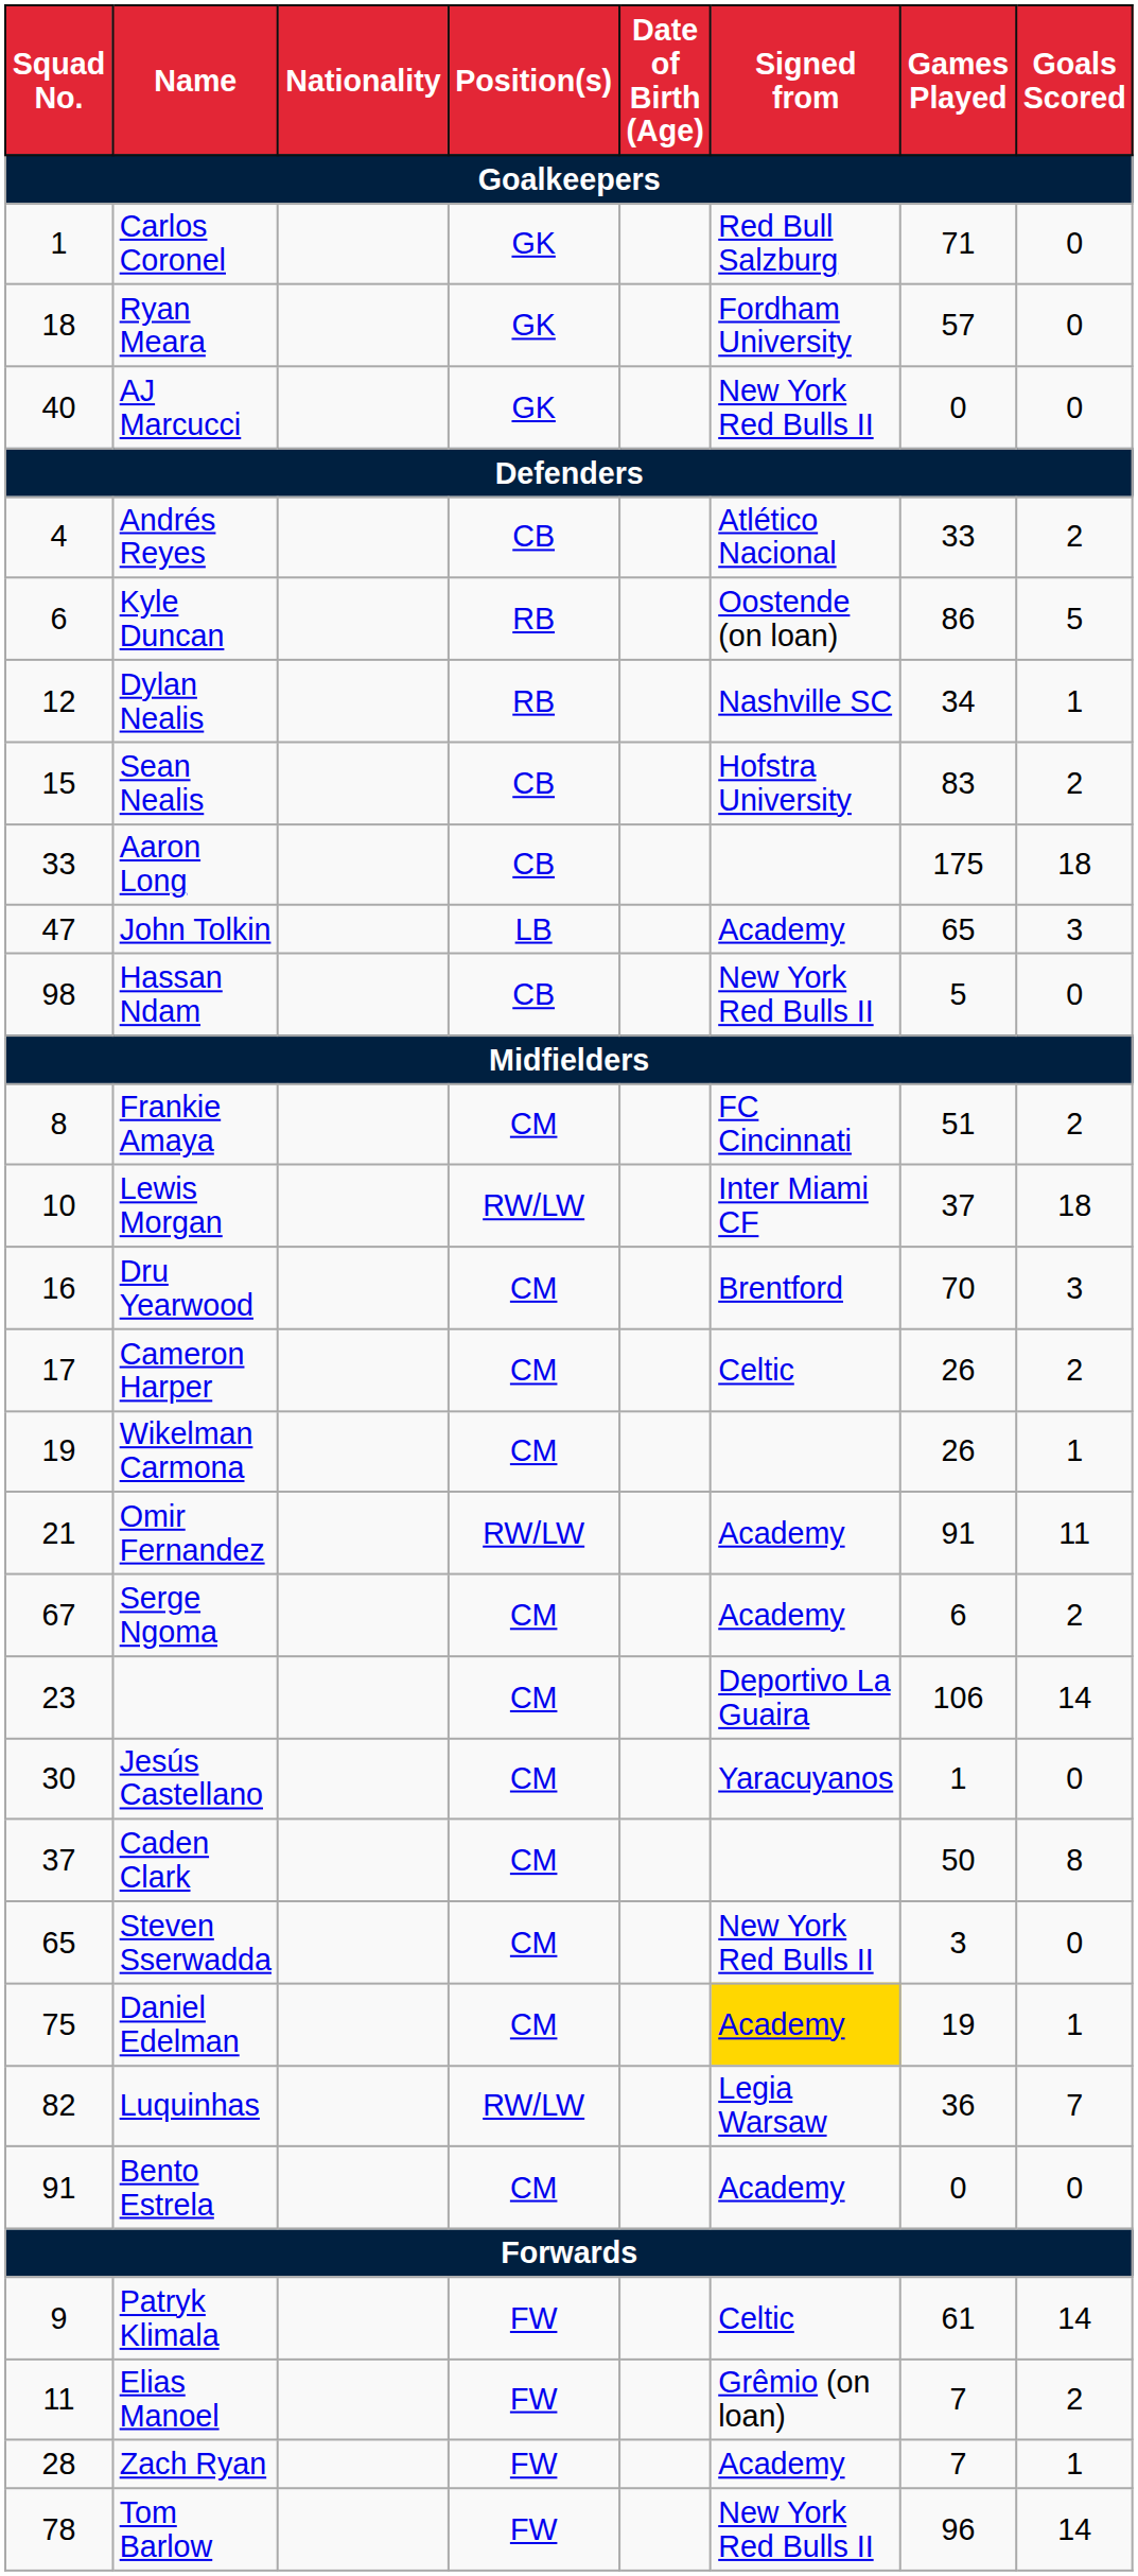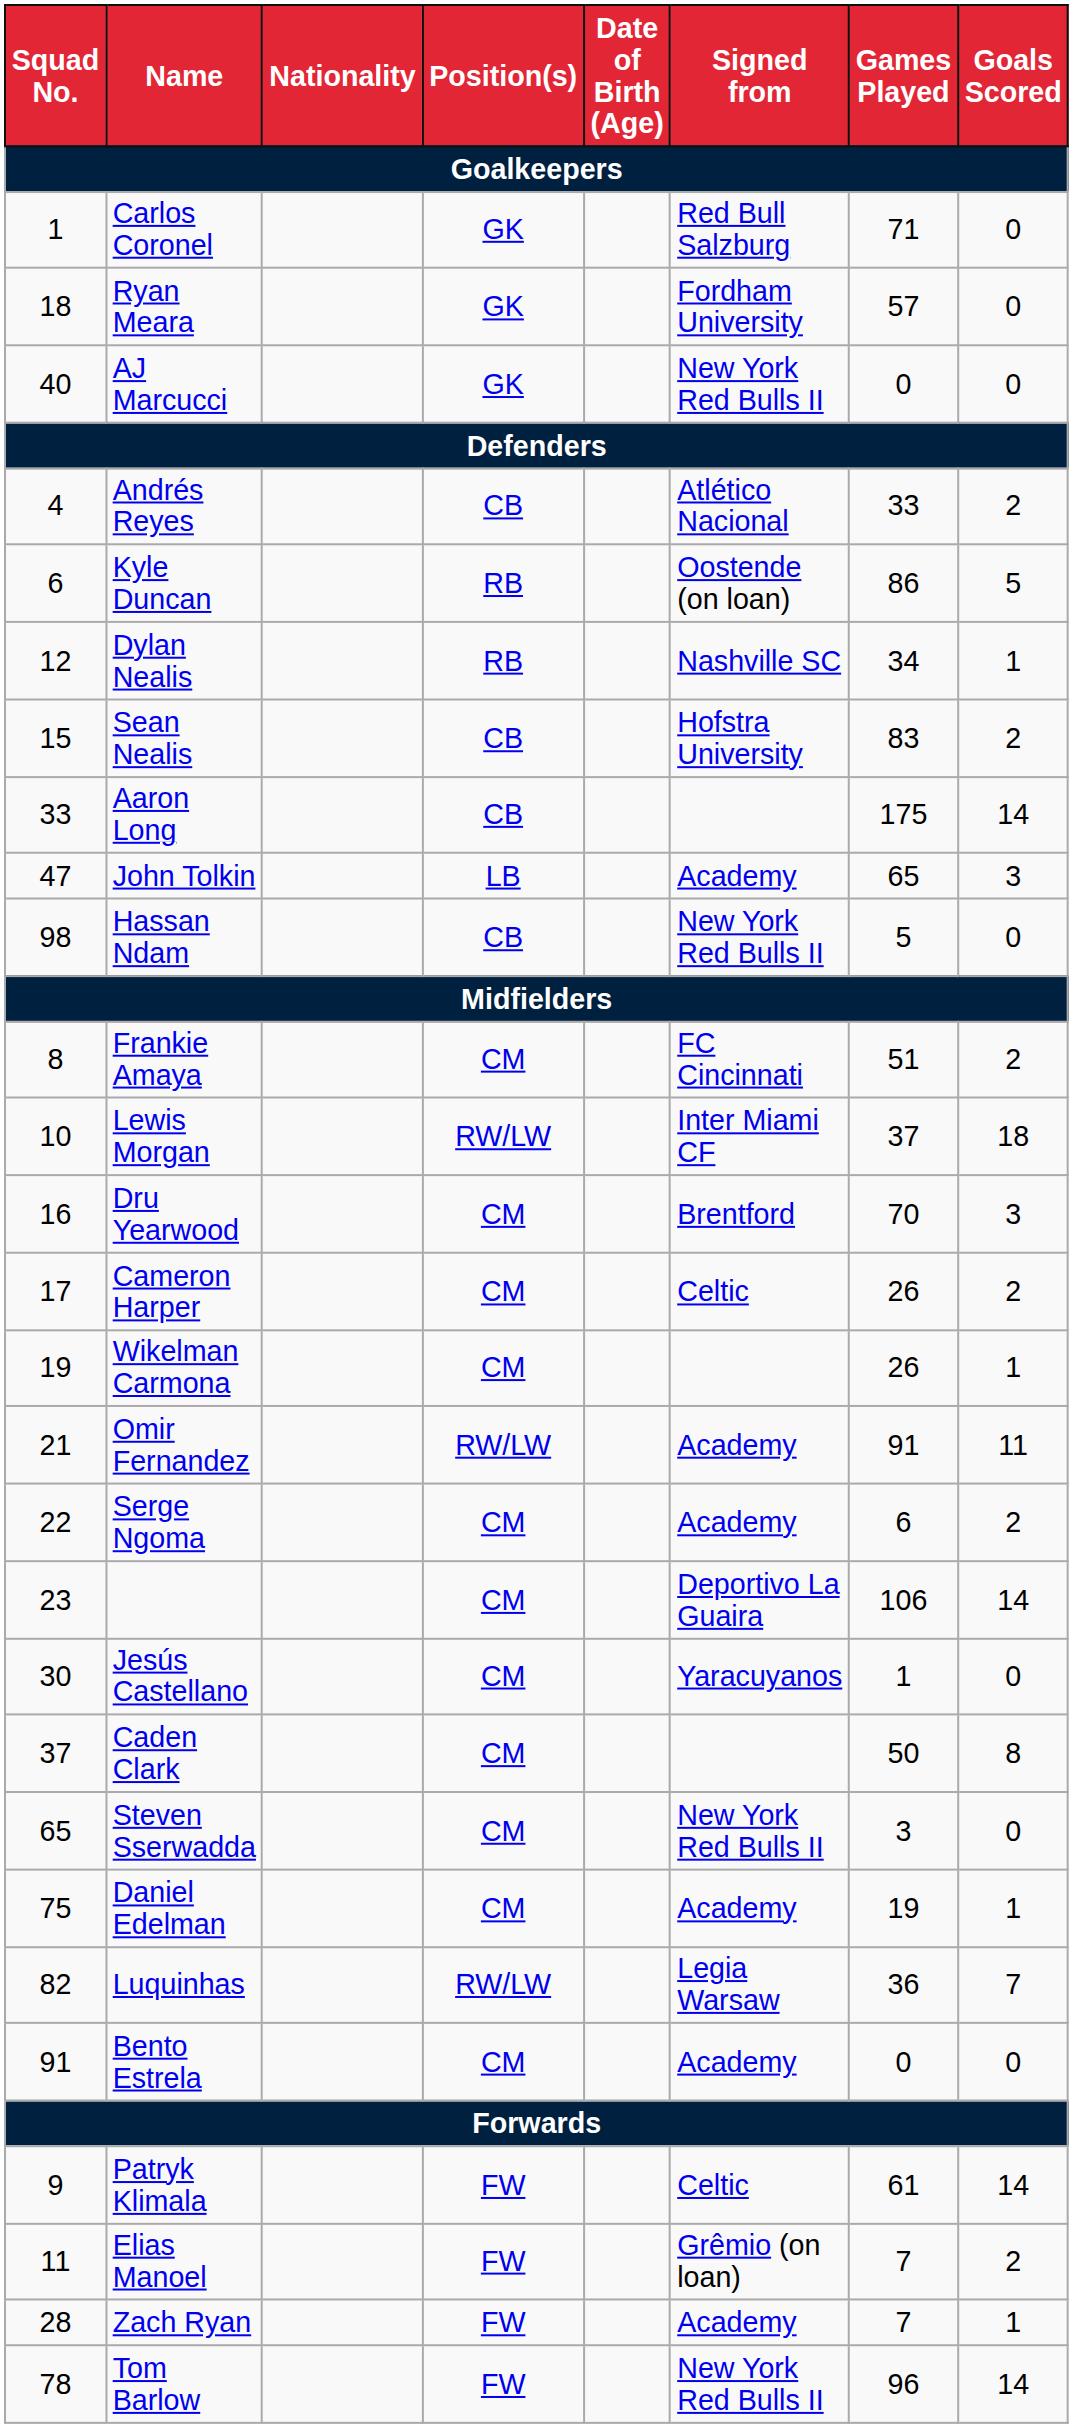 <table class="wikitable" style="text-align:center; font-size:90%; width:50%;">
 <tr>
 <th style="background:#E32636; color:#fff;  border:1px solid #0e0e0e; text-align:center;">Squad No.</th>
 <th style="background:#E32636; color:#fff;  border:1px solid #0e0e0e; text-align:center;">Name</th>
 <th style="background:#E32636; color:#fff;  border:1px solid #0e0e0e; text-align:center;">Nationality</th>
 <th style="background:#E32636; color:#fff;  border:1px solid #0e0e0e; text-align:center;">Position(s)</th>
 <th style="background:#E32636; color:#fff;  border:1px solid #0e0e0e; text-align:center;">Date of Birth (Age)</th>
 <th style="background:#E32636; color:#fff;  border:1px solid #0e0e0e; text-align:center;">Signed from</th>
 <th style="background:#E32636; color:#fff;  border:1px solid #0e0e0e; text-align:center;">Games Played</th>
 <th style="background:#E32636; color:#fff;  border:1px solid #0e0e0e; text-align:center;">Goals Scored</th>
 </tr>
 <tr>
 <th colspan="8" style="background:#002040; color:white; text-align:center;">Goalkeepers</th>
 </tr>
 <tr>
 <td>1</td>
 <td align="left"><a href='#'>Carlos Coronel</a></td>
 <td></td>
 <td><a href='#'>GK</a></td>
 <td></td>
 <td align="left"> <a href='#'>Red Bull Salzburg</a></td>
 <td>71</td>
 <td>0</td>
 </tr>
 <tr>
 <td>18</td>
 <td align="left"><a href='#'>Ryan Meara</a></td>
 <td></td>
 <td><a href='#'>GK</a></td>
 <td></td>
 <td align="left"> <a href='#'>Fordham University</a></td>
 <td>57</td>
 <td>0</td>
 </tr>
 <tr>
 <td>40</td>
 <td align="left"><a href='#'>AJ Marcucci</a></td>
 <td></td>
 <td><a href='#'>GK</a></td>
 <td></td>
 <td align="left"> <a href='#'>New York Red Bulls II</a></td>
 <td>0</td>
 <td>0</td>
 </tr>
 <tr>
 <th colspan="8" style="background:#002040; color:white; text-align:center;">Defenders</th>
 </tr>
 <tr>
 <td>4</td>
 <td align="left"><a href='#'>Andrés Reyes</a></td>
 <td></td>
 <td><a href='#'>CB</a></td>
 <td></td>
 <td align="left"> <a href='#'>Atlético Nacional</a></td>
 <td>33</td>
 <td>2</td>
 </tr>
 <tr>
 <td>6</td>
 <td align="left"><a href='#'>Kyle Duncan</a></td>
 <td></td>
 <td><a href='#'>RB</a></td>
 <td></td>
 <td align="left"> <a href='#'> Oostende</a> (on loan)</td>
 <td>86</td>
 <td>5</td>
 </tr>
 <tr>
 <td>12</td>
 <td align="left"><a href='#'>Dylan Nealis</a></td>
 <td></td>
 <td><a href='#'>RB</a></td>
 <td></td>
 <td align="left"> <a href='#'>Nashville SC</a></td>
 <td>34</td>
 <td>1</td>
 </tr>
 <tr>
 <td>15</td>
 <td align="left"><a href='#'>Sean Nealis</a></td>
 <td></td>
 <td><a href='#'>CB</a></td>
 <td></td>
 <td align="left"> <a href='#'>Hofstra University</a></td>
 <td>83</td>
 <td>2</td>
 </tr>
 <tr>
 <td>33</td>
 <td align="left"><a href='#'>Aaron Long</a></td>
 <td></td>
 <td><a href='#'>CB</a></td>
 <td></td>
 <td align="left"></td>
 <td>175</td>
-<td>18</td>
+<td>14</td>
 </tr>
 <tr>
 <td>47</td>
 <td align="left"><a href='#'>John Tolkin</a></td>
 <td></td>
 <td><a href='#'>LB</a></td>
 <td></td>
 <td align="left"><a href='#'>Academy</a></td>
 <td>65</td>
 <td>3</td>
 </tr>
 <tr>
 <td>98</td>
 <td align="left"><a href='#'>Hassan Ndam</a></td>
 <td></td>
 <td><a href='#'>CB</a></td>
 <td></td>
 <td align="left"> <a href='#'>New York Red Bulls II</a></td>
 <td>5</td>
 <td>0</td>
 </tr>
 <tr>
 <th colspan="8" style="background:#002040; color:white; text-align:center;">Midfielders</th>
 </tr>
 <tr>
 <td>8</td>
 <td align="left"><a href='#'>Frankie Amaya</a></td>
 <td></td>
 <td><a href='#'>CM</a></td>
 <td></td>
 <td align="left"> <a href='#'>FC Cincinnati</a></td>
 <td>51</td>
 <td>2</td>
 </tr>
 <tr>
 <td>10</td>
 <td align="left"><a href='#'>Lewis Morgan</a></td>
 <td></td>
 <td><a href='#'>RW/LW</a></td>
 <td></td>
 <td align="left"> <a href='#'>Inter Miami CF</a></td>
 <td>37</td>
 <td>18</td>
 </tr>
 <tr>
 <td>16</td>
 <td align="left"><a href='#'>Dru Yearwood</a></td>
 <td></td>
 <td><a href='#'>CM</a></td>
 <td></td>
 <td align="left"> <a href='#'>Brentford</a></td>
 <td>70</td>
 <td>3</td>
 </tr>
 <tr>
 <td>17</td>
 <td align="left"><a href='#'>Cameron Harper</a></td>
 <td></td>
 <td><a href='#'>CM</a></td>
 <td></td>
 <td align="left"> <a href='#'>Celtic</a></td>
 <td>26</td>
 <td>2</td>
 </tr>
 <tr>
 <td>19</td>
 <td align="left"><a href='#'>Wikelman Carmona</a></td>
 <td></td>
 <td><a href='#'>CM</a></td>
 <td></td>
 <td align="left"></td>
 <td>26</td>
 <td>1</td>
 </tr>
 <tr>
 <td>21</td>
 <td align="left"><a href='#'>Omir Fernandez</a></td>
 <td></td>
 <td><a href='#'>RW/LW</a></td>
 <td></td>
 <td align="left"><a href='#'>Academy</a></td>
 <td>91</td>
 <td>11</td>
 </tr>
 <tr>
-<td>67</td>
+<td>22</td>
 <td align="left"><a href='#'>Serge Ngoma</a></td>
 <td></td>
 <td><a href='#'>CM</a></td>
 <td></td>
 <td align="left"><a href='#'>Academy</a></td>
 <td>6</td>
 <td>2</td>
 </tr>
 <tr>
 <td>23</td>
 <td align="left"></td>
 <td></td>
 <td><a href='#'>CM</a></td>
 <td></td>
 <td align="left"> <a href='#'>Deportivo La Guaira</a></td>
 <td>106</td>
 <td>14</td>
 </tr>
 <tr>
 <td>30</td>
 <td align="left"><a href='#'>Jesús Castellano</a></td>
 <td></td>
 <td><a href='#'>CM</a></td>
 <td></td>
 <td align="left"> <a href='#'>Yaracuyanos</a></td>
 <td>1</td>
 <td>0</td>
 </tr>
 <tr>
 <td>37</td>
 <td align="left"><a href='#'>Caden Clark</a></td>
 <td></td>
 <td><a href='#'>CM</a></td>
 <td></td>
 <td align="left"></td>
 <td>50</td>
 <td>8</td>
 </tr>
 <tr>
 <td>65</td>
 <td align="left"><a href='#'>Steven Sserwadda</a></td>
 <td></td>
 <td><a href='#'>CM</a></td>
 <td></td>
 <td align="left"> <a href='#'>New York Red Bulls II</a></td>
 <td>3</td>
 <td>0</td>
 </tr>
 <tr>
 <td>75</td>
 <td align="left"><a href='#'>Daniel Edelman</a></td>
 <td></td>
 <td><a href='#'>CM</a></td>
 <td></td>
-<td align="left" style="background: gold;"><a href='#'>Academy</a></td>
+<td align="left"><a href='#'>Academy</a></td>
 <td>19</td>
 <td>1</td>
 </tr>
 <tr>
 <td>82</td>
 <td align="left"><a href='#'>Luquinhas</a></td>
 <td></td>
 <td><a href='#'>RW/LW</a></td>
 <td></td>
 <td align="left"> <a href='#'>Legia Warsaw</a></td>
 <td>36</td>
 <td>7</td>
 </tr>
 <tr>
 <td>91</td>
 <td align="left"><a href='#'>Bento Estrela</a></td>
 <td></td>
 <td><a href='#'>CM</a></td>
 <td></td>
 <td align="left"><a href='#'>Academy</a></td>
 <td>0</td>
 <td>0</td>
 </tr>
 <tr>
 <th colspan="8" style="background:#002040; color:white; text-align:center;">Forwards</th>
 </tr>
 <tr>
 <td>9</td>
 <td align="left"><a href='#'>Patryk Klimala</a></td>
 <td></td>
 <td><a href='#'>FW</a></td>
 <td></td>
 <td align="left"> <a href='#'>Celtic</a></td>
 <td>61</td>
 <td>14</td>
 </tr>
 <tr>
 <td>11</td>
 <td align="left"><a href='#'>Elias Manoel</a></td>
 <td></td>
 <td><a href='#'>FW</a></td>
 <td></td>
 <td align="left"> <a href='#'> Grêmio</a> (on loan)</td>
 <td>7</td>
 <td>2</td>
 </tr>
 <tr>
 <td>28</td>
 <td align="left"><a href='#'>Zach Ryan</a></td>
 <td></td>
 <td><a href='#'>FW</a></td>
 <td></td>
 <td align="left"><a href='#'>Academy</a></td>
 <td>7</td>
 <td>1</td>
 </tr>
 <tr>
 <td>78</td>
 <td align="left"><a href='#'>Tom Barlow</a></td>
 <td></td>
 <td><a href='#'>FW</a></td>
 <td></td>
 <td align="left"> <a href='#'>New York Red Bulls II</a></td>
 <td>96</td>
 <td>14</td>
 </tr>
 </table>
